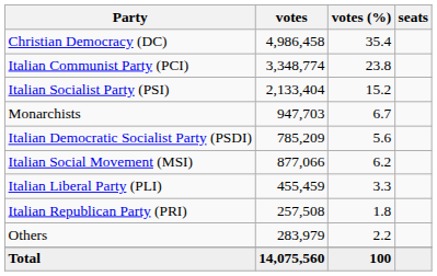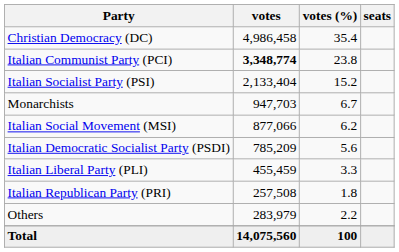 <table class="wikitable" style="font-size: 90%;">
 <tr bgcolor="EFEFEF">
 <th>Party</th>
 <th>votes</th>
 <th>votes (%)</th>
 <th>seats</th>
 </tr>
 <tr>
 <td><a href='#'>Christian Democracy</a> (DC)</td>
 <td align=right>4,986,458</td>
 <td align=right>35.4</td>
 <td align=right></td>
 </tr>
 <tr>
 <td><a href='#'>Italian Communist Party</a> (PCI)</td>
-<td align=right>3,348,774</td>
+<td align=right><strong>3,348,774</strong></td>
 <td align=right>23.8</td>
 <td align=right></td>
 </tr>
 <tr>
 <td><a href='#'>Italian Socialist Party</a> (PSI)</td>
 <td align=right>2,133,404</td>
 <td align=right>15.2</td>
 <td align=right></td>
 </tr>
 <tr>
 <td>Monarchists</td>
 <td align=right>947,703</td>
 <td align=right>6.7</td>
 <td align=right></td>
 </tr>
 <tr>
+<td><a href='#'>Italian Social Movement</a> (MSI)</td>
+<td align=right>877,066</td>
+<td align=right>6.2</td>
+<td align=right></td>
+</tr>
+<tr>
 <td><a href='#'>Italian Democratic Socialist Party</a> (PSDI)</td>
 <td align=right>785,209</td>
 <td align=right>5.6</td>
-<td align=right></td>
-</tr>
-<tr>
-<td><a href='#'>Italian Social Movement</a> (MSI)</td>
-<td align=right>877,066</td>
-<td align=right>6.2</td>
 <td align=right></td>
 </tr>
 <tr>
 <td><a href='#'>Italian Liberal Party</a> (PLI)</td>
 <td align=right>455,459</td>
 <td align=right>3.3</td>
 <td align=right></td>
 </tr>
 <tr>
 <td><a href='#'>Italian Republican Party</a> (PRI)</td>
 <td align=right>257,508</td>
 <td align=right>1.8</td>
 <td align=right></td>
 </tr>
 <tr>
 <td>Others</td>
 <td align=right>283,979</td>
 <td align=right>2.2</td>
 <td align=right></td>
 </tr>
 <tr>
 </tr>
 <tr bgcolor="EFEFEF">
 <td align=left><strong>Total</strong></td>
 <td align=right><strong>14,075,560</strong></td>
 <td align=right><strong>100</strong></td>
 <td align=right></td>
 </tr>
 </table>
